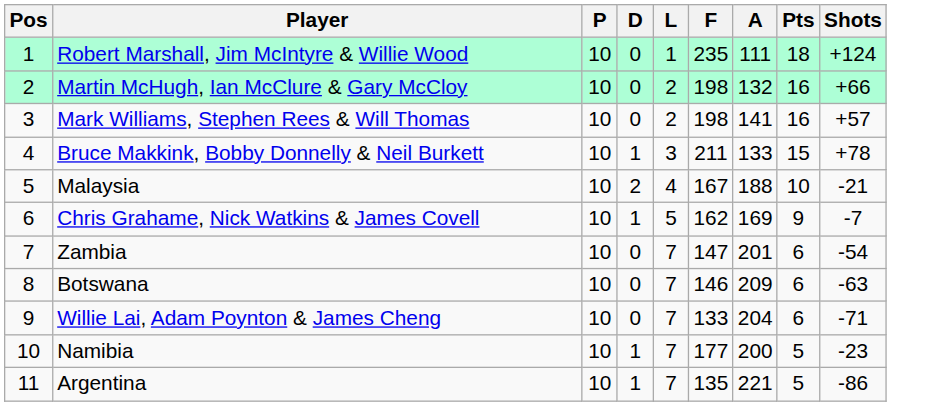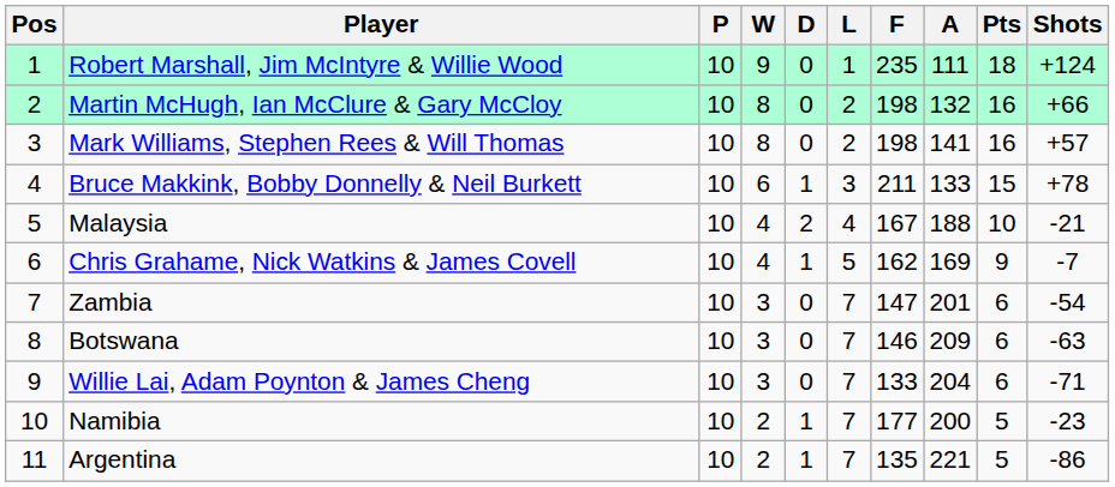 <table class="wikitable" style="font-size: 100%">
 <tr>
 <th width=20>Pos</th>
 <th width=400>Player</th>
 <th width=20>P</th>
+<th width=20>W</th>
 <th width=20>D</th>
 <th width=20>L</th>
 <th width=20>F</th>
 <th width=20>A</th>
 <th width=20>Pts</th>
 <th width=30>Shots</th>
 </tr>
 <tr align=center style="background: #ADFFD6;">
 <td>1</td>
 <td align="left"> <a href='#'>Robert Marshall</a>, <a href='#'>Jim McIntyre</a> & <a href='#'>Willie Wood</a></td>
 <td>10</td>
+<td>9</td>
 <td>0</td>
 <td>1</td>
 <td>235</td>
 <td>111</td>
 <td>18</td>
 <td>+124</td>
 </tr>
 <tr align=center style="background: #ADFFD6;">
 <td>2</td>
 <td align="left"> <a href='#'>Martin McHugh</a>, <a href='#'>Ian McClure</a> & <a href='#'>Gary McCloy</a></td>
 <td>10</td>
+<td>8</td>
 <td>0</td>
 <td>2</td>
 <td>198</td>
 <td>132</td>
 <td>16</td>
 <td>+66</td>
 </tr>
 <tr align=center>
 <td>3</td>
 <td align="left"> <a href='#'>Mark Williams</a>, <a href='#'>Stephen Rees</a> & <a href='#'>Will Thomas</a></td>
 <td>10</td>
+<td>8</td>
 <td>0</td>
 <td>2</td>
 <td>198</td>
 <td>141</td>
 <td>16</td>
 <td>+57</td>
 </tr>
 <tr align=center>
 <td>4</td>
 <td align="left"> <a href='#'>Bruce Makkink</a>, <a href='#'>Bobby Donnelly</a>   & <a href='#'>Neil Burkett</a></td>
 <td>10</td>
+<td>6</td>
 <td>1</td>
 <td>3</td>
 <td>211</td>
 <td>133</td>
 <td>15</td>
 <td>+78</td>
 </tr>
 <tr align=center>
 <td>5</td>
 <td align="left"> Malaysia</td>
 <td>10</td>
+<td>4</td>
 <td>2</td>
 <td>4</td>
 <td>167</td>
 <td>188</td>
 <td>10</td>
 <td>-21</td>
 </tr>
 <tr align=center>
 <td>6</td>
 <td align="left"> <a href='#'>Chris Grahame</a>, <a href='#'>Nick Watkins</a> & <a href='#'>James Covell</a></td>
 <td>10</td>
+<td>4</td>
 <td>1</td>
 <td>5</td>
 <td>162</td>
 <td>169</td>
 <td>9</td>
 <td>-7</td>
 </tr>
 <tr align=center>
 <td>7</td>
 <td align="left"> Zambia</td>
 <td>10</td>
+<td>3</td>
 <td>0</td>
 <td>7</td>
 <td>147</td>
 <td>201</td>
 <td>6</td>
 <td>-54</td>
 </tr>
 <tr align=center>
 <td>8</td>
 <td align="left"> Botswana</td>
 <td>10</td>
+<td>3</td>
 <td>0</td>
 <td>7</td>
 <td>146</td>
 <td>209</td>
 <td>6</td>
 <td>-63</td>
 </tr>
 <tr align=center>
 <td>9</td>
 <td align="left"> <a href='#'>Willie Lai</a>, <a href='#'>Adam Poynton</a> & <a href='#'>James Cheng</a></td>
 <td>10</td>
+<td>3</td>
 <td>0</td>
 <td>7</td>
 <td>133</td>
 <td>204</td>
 <td>6</td>
 <td>-71</td>
 </tr>
 <tr align=center>
 <td>10</td>
 <td align="left"> Namibia</td>
 <td>10</td>
+<td>2</td>
 <td>1</td>
 <td>7</td>
 <td>177</td>
 <td>200</td>
 <td>5</td>
 <td>-23</td>
 </tr>
 <tr align=center>
 <td>11</td>
 <td align="left"> Argentina</td>
 <td>10</td>
+<td>2</td>
 <td>1</td>
 <td>7</td>
 <td>135</td>
 <td>221</td>
 <td>5</td>
 <td>-86</td>
 </tr>
 </table>
